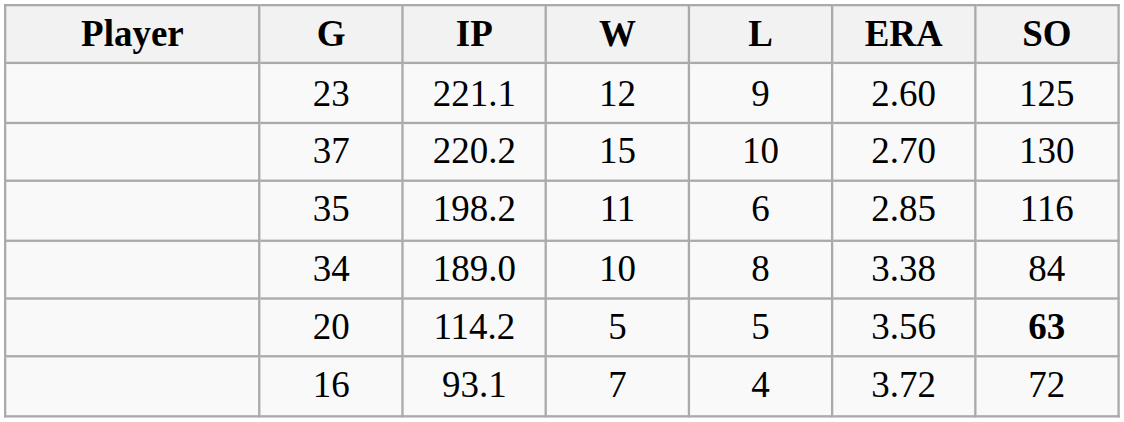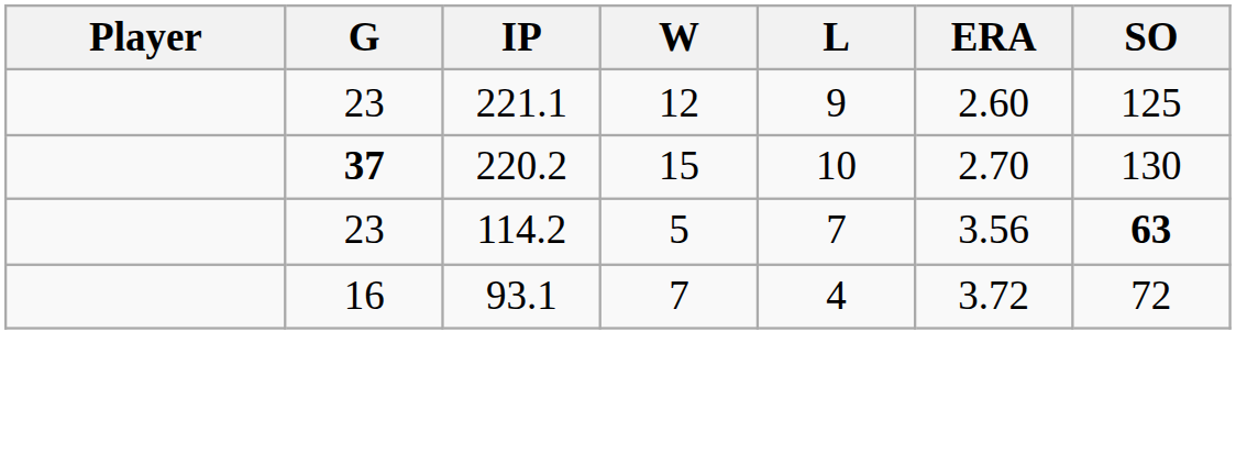 <table class="wikitable sortable">
 <tr>
 <th bgcolor="#DDDDFF" width="16%">Player</th>
 <th bgcolor="#DDDDFF" width="9%">G</th>
 <th bgcolor="#DDDDFF" width="9%">IP</th>
 <th bgcolor="#DDDDFF" width="9%">W</th>
 <th bgcolor="#DDDDFF" width="9%">L</th>
 <th bgcolor="#DDDDFF" width="9%">ERA</th>
 <th bgcolor="#DDDDFF" width="9%">SO</th>
 </tr>
 <tr align="center">
 <td></td>
 <td>23</td>
 <td>221.1</td>
 <td>12</td>
 <td>9</td>
 <td>2.60</td>
 <td>125</td>
 </tr>
 <tr align="center">
 <td></td>
-<td>37</td>
+<td><strong>37</strong></td>
 <td>220.2</td>
 <td>15</td>
 <td>10</td>
 <td>2.70</td>
 <td>130</td>
 </tr>
 <tr align="center">
 <td></td>
-<td>35</td>
-<td>198.2</td>
-<td>11</td>
-<td>6</td>
-<td>2.85</td>
-<td>116</td>
-</tr>
-<tr align="center">
-<td></td>
-<td>34</td>
-<td>189.0</td>
-<td>10</td>
-<td>8</td>
-<td>3.38</td>
-<td>84</td>
-</tr>
-<tr align="center">
-<td></td>
-<td>20</td>
+<td>23</td>
 <td>114.2</td>
 <td>5</td>
-<td>5</td>
+<td>7</td>
 <td>3.56</td>
 <td><strong>63</strong></td>
 </tr>
 <tr align="center">
 <td></td>
 <td>16</td>
 <td>93.1</td>
 <td>7</td>
 <td>4</td>
 <td>3.72</td>
 <td>72</td>
 </tr>
 </table>
